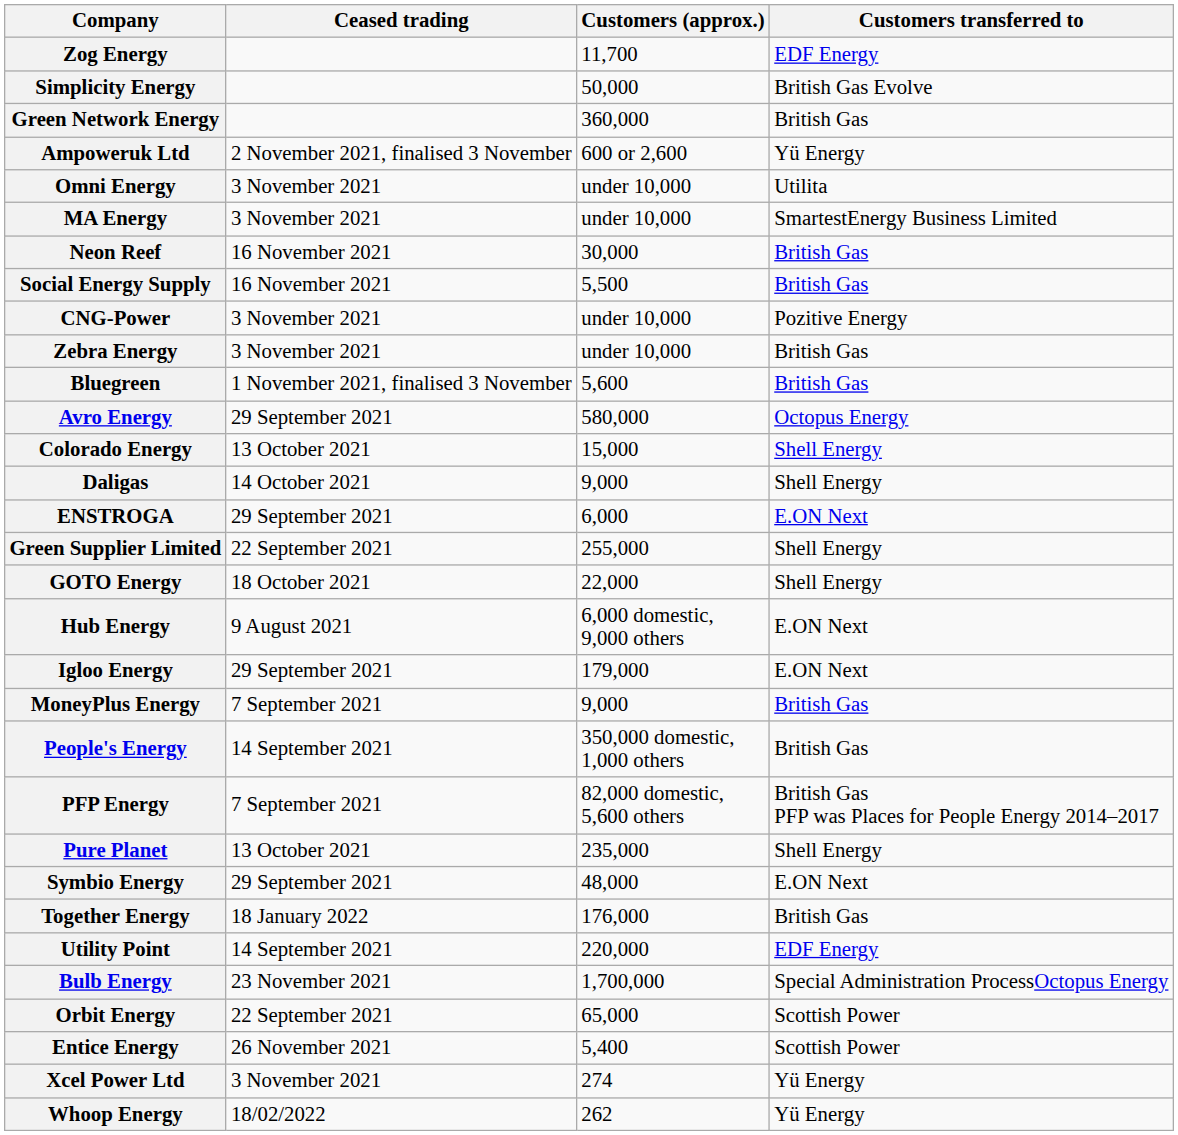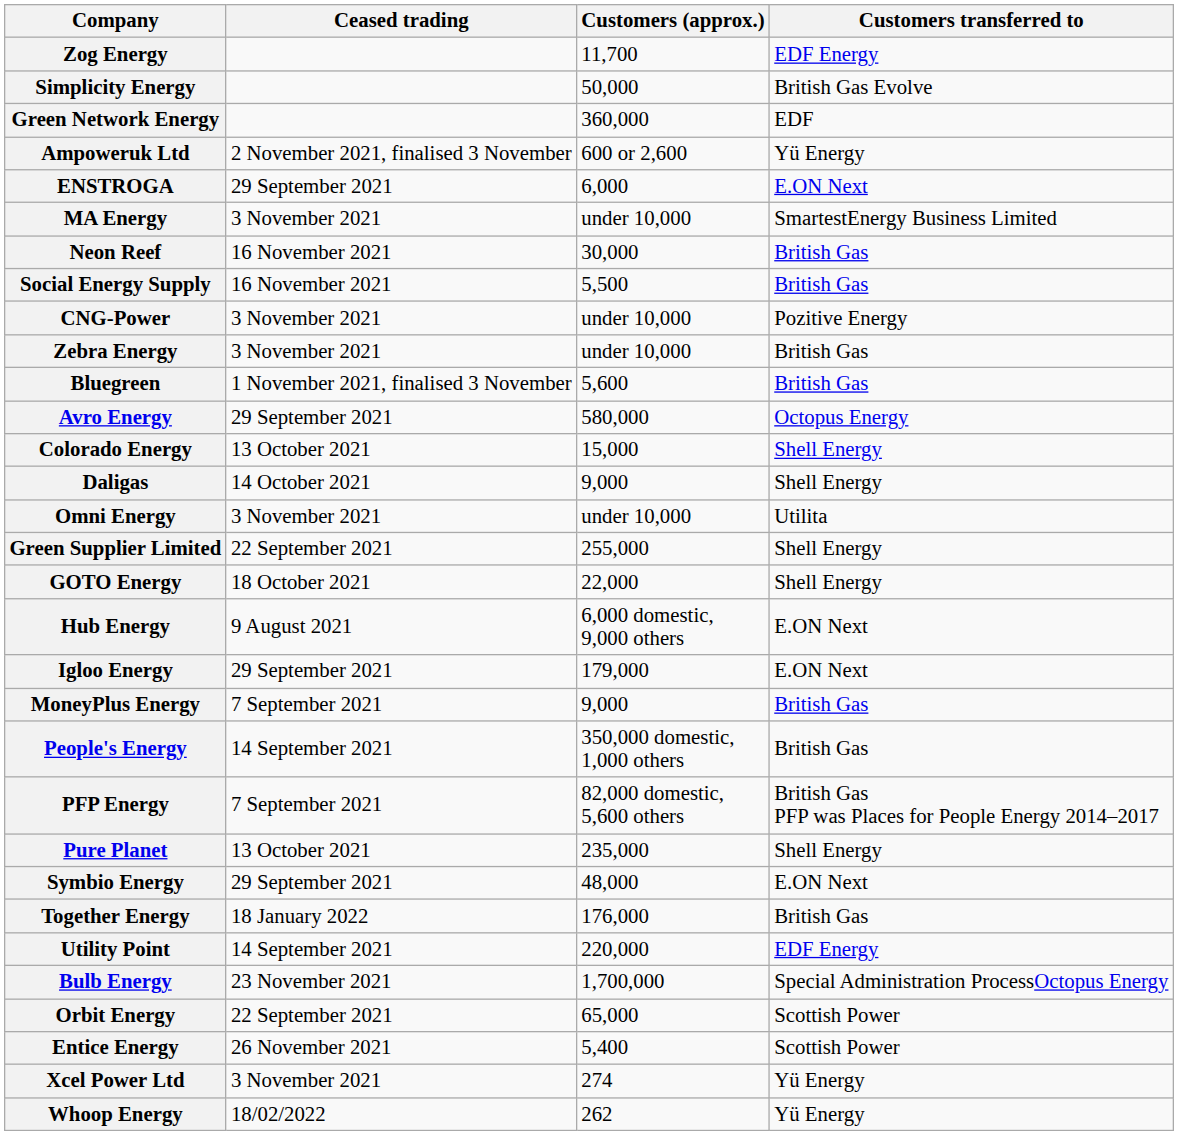 <table class="wikitable sortable">
 <tr>
 <th>Company</th>
 <th>Ceased trading</th>
 <th>Customers (approx.)</th>
 <th>Customers transferred to</th>
 </tr>
 <tr>
 <th>Zog Energy </th>
 <td></td>
 <td>11,700</td>
 <td><a href='#'>EDF Energy</a></td>
 </tr>
 <tr>
 <th>Simplicity Energy</th>
 <td></td>
 <td>50,000</td>
 <td>British Gas Evolve</td>
 </tr>
 <tr>
 <th>Green Network Energy</th>
 <td></td>
 <td>360,000</td>
-<td>British Gas</td>
+<td>EDF</td>
 </tr>
 <tr>
 <th>Ampoweruk Ltd</th>
 <td>2 November 2021, finalised 3 November</td>
 <td>600  or 2,600</td>
 <td>Yü Energy </td>
 </tr>
 <tr>
-<th>Omni Energy</th>
-<td>3 November 2021</td>
-<td>under 10,000</td>
-<td>Utilita</td>
+<th>ENSTROGA</th>
+<td>29 September 2021</td>
+<td>6,000</td>
+<td><a href='#'>E.ON Next</a></td>
 </tr>
 <tr>
 <th>MA Energy</th>
 <td>3 November 2021</td>
 <td>under 10,000</td>
 <td>SmartestEnergy Business Limited</td>
 </tr>
 <tr>
 <th>Neon Reef</th>
 <td>16 November 2021</td>
 <td>30,000</td>
 <td><a href='#'>British Gas</a></td>
 </tr>
 <tr>
 <th>Social Energy Supply</th>
 <td>16 November 2021</td>
 <td>5,500</td>
 <td><a href='#'>British Gas</a></td>
 </tr>
 <tr>
 <th>CNG-Power</th>
 <td>3 November 2021</td>
 <td>under 10,000</td>
 <td>Pozitive Energy</td>
 </tr>
 <tr>
 <th>Zebra Energy</th>
 <td>3 November 2021</td>
 <td>under 10,000</td>
 <td>British Gas</td>
 </tr>
 <tr>
 <th>Bluegreen</th>
 <td>1 November 2021, finalised 3 November</td>
 <td>5,600</td>
 <td><a href='#'>British Gas</a></td>
 </tr>
 <tr>
 <th><a href='#'>Avro Energy</a></th>
 <td>29 September 2021</td>
 <td>580,000</td>
 <td><a href='#'>Octopus Energy</a></td>
 </tr>
 <tr>
 <th>Colorado Energy</th>
 <td>13 October 2021</td>
 <td>15,000</td>
 <td><a href='#'>Shell Energy</a></td>
 </tr>
 <tr>
 <th>Daligas</th>
 <td>14 October 2021</td>
 <td>9,000</td>
 <td>Shell Energy</td>
 </tr>
 <tr>
-<th>ENSTROGA</th>
-<td>29 September 2021</td>
-<td>6,000</td>
-<td><a href='#'>E.ON Next</a></td>
+<th>Omni Energy</th>
+<td>3 November 2021</td>
+<td>under 10,000</td>
+<td>Utilita</td>
 </tr>
 <tr>
 <th>Green Supplier Limited</th>
 <td>22 September 2021</td>
 <td>255,000</td>
 <td>Shell Energy</td>
 </tr>
 <tr>
 <th>GOTO Energy</th>
 <td>18 October 2021</td>
 <td>22,000</td>
 <td>Shell Energy</td>
 </tr>
 <tr>
 <th>Hub Energy</th>
 <td>9 August 2021</td>
 <td>6,000 domestic,<br>9,000 others</td>
 <td>E.ON Next</td>
 </tr>
 <tr>
 <th>Igloo Energy</th>
 <td>29 September 2021</td>
 <td>179,000</td>
 <td>E.ON Next</td>
 </tr>
 <tr>
 <th>MoneyPlus Energy</th>
 <td>7 September 2021</td>
 <td>9,000</td>
 <td><a href='#'>British Gas</a></td>
 </tr>
 <tr>
 <th><a href='#'>People's Energy</a></th>
 <td>14 September 2021</td>
 <td>350,000 domestic,<br>1,000 others</td>
 <td>British Gas</td>
 </tr>
 <tr>
 <th>PFP Energy</th>
 <td>7 September 2021</td>
 <td>82,000 domestic,<br>5,600 others</td>
 <td>British Gas<br>PFP was Places for People Energy 2014–2017</td>
 </tr>
 <tr>
 <th><a href='#'>Pure Planet</a></th>
 <td>13 October 2021</td>
 <td>235,000</td>
 <td>Shell Energy</td>
 </tr>
 <tr>
 <th>Symbio Energy</th>
 <td>29 September 2021</td>
 <td>48,000</td>
 <td>E.ON Next</td>
 </tr>
 <tr>
 <th>Together Energy </th>
 <td>18 January 2022</td>
 <td>176,000</td>
 <td>British Gas</td>
 </tr>
 <tr>
 <th>Utility Point</th>
 <td>14 September 2021</td>
 <td>220,000</td>
 <td><a href='#'>EDF Energy</a></td>
 </tr>
 <tr>
 <th><a href='#'>Bulb Energy</a></th>
 <td>23 November 2021</td>
 <td>1,700,000</td>
 <td>Special Administration Process<a href='#'>Octopus Energy</a></td>
 </tr>
 <tr>
 <th>Orbit Energy</th>
 <td>22 September 2021</td>
 <td>65,000</td>
 <td>Scottish Power</td>
 </tr>
 <tr>
 <th>Entice Energy</th>
 <td>26 November 2021</td>
 <td>5,400</td>
 <td>Scottish Power</td>
 </tr>
 <tr>
 <th>Xcel Power Ltd</th>
 <td>3 November 2021</td>
 <td>274</td>
 <td>Yü Energy</td>
 </tr>
 <tr>
 <th>Whoop Energy</th>
 <td>18/02/2022</td>
 <td>262</td>
 <td>Yü Energy</td>
 </tr>
 </table>
